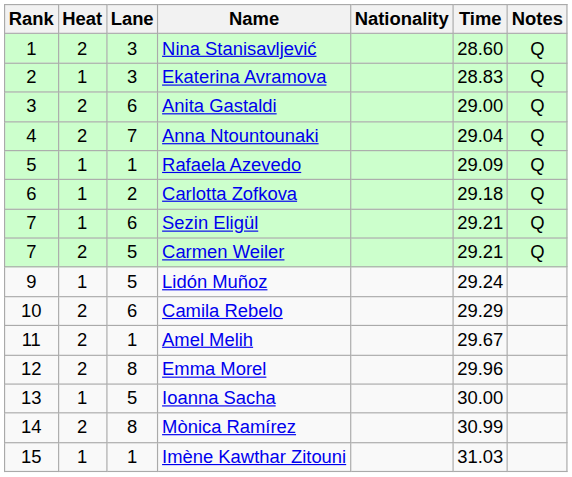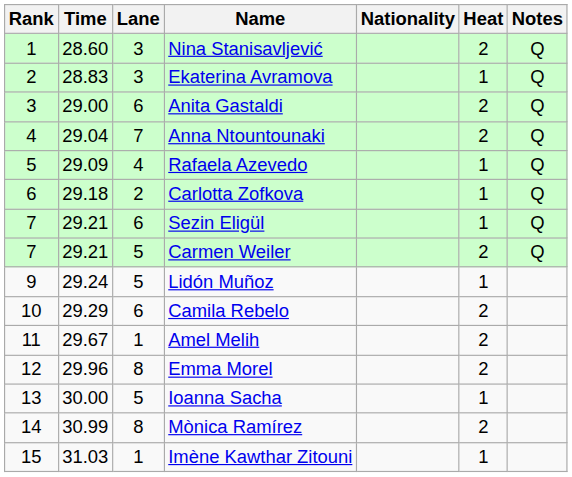 <table class="wikitable sortable" style="text-align:center">
 <tr>
 <th>Rank</th>
-<th>Heat</th>
+<th>Time</th>
 <th>Lane</th>
 <th>Name</th>
 <th>Nationality</th>
-<th>Time</th>
+<th>Heat</th>
 <th>Notes</th>
 </tr>
 <tr bgcolor=ccffcc>
 <td>1</td>
-<td>2</td>
+<td>28.60</td>
 <td>3</td>
 <td align=left><a href='#'>Nina Stanisavljević</a></td>
 <td align=left></td>
-<td>28.60</td>
+<td>2</td>
 <td>Q</td>
 </tr>
 <tr bgcolor=ccffcc>
 <td>2</td>
-<td>1</td>
+<td>28.83</td>
 <td>3</td>
 <td align=left><a href='#'>Ekaterina Avramova</a></td>
 <td align=left></td>
-<td>28.83</td>
+<td>1</td>
 <td>Q</td>
 </tr>
 <tr bgcolor=ccffcc>
 <td>3</td>
-<td>2</td>
+<td>29.00</td>
 <td>6</td>
 <td align=left><a href='#'>Anita Gastaldi</a></td>
 <td align=left></td>
-<td>29.00</td>
+<td>2</td>
 <td>Q</td>
 </tr>
 <tr bgcolor=ccffcc>
 <td>4</td>
-<td>2</td>
+<td>29.04</td>
 <td>7</td>
 <td align=left><a href='#'>Anna Ntountounaki</a></td>
 <td align=left></td>
-<td>29.04</td>
+<td>2</td>
 <td>Q</td>
 </tr>
 <tr bgcolor=ccffcc>
 <td>5</td>
-<td>1</td>
-<td>1</td>
+<td>29.09</td>
+<td>4</td>
 <td align=left><a href='#'>Rafaela Azevedo</a></td>
 <td align=left></td>
-<td>29.09</td>
+<td>1</td>
 <td>Q</td>
 </tr>
 <tr bgcolor=ccffcc>
 <td>6</td>
-<td>1</td>
+<td>29.18</td>
 <td>2</td>
 <td align=left><a href='#'>Carlotta Zofkova</a></td>
 <td align=left></td>
-<td>29.18</td>
+<td>1</td>
 <td>Q</td>
 </tr>
 <tr bgcolor=ccffcc>
 <td>7</td>
-<td>1</td>
+<td>29.21</td>
 <td>6</td>
 <td align=left><a href='#'>Sezin Eligül</a></td>
 <td align=left></td>
-<td>29.21</td>
+<td>1</td>
 <td>Q</td>
 </tr>
 <tr bgcolor=ccffcc>
 <td>7</td>
-<td>2</td>
+<td>29.21</td>
 <td>5</td>
 <td align=left><a href='#'>Carmen Weiler</a></td>
 <td align=left></td>
-<td>29.21</td>
+<td>2</td>
 <td>Q</td>
 </tr>
 <tr>
 <td>9</td>
-<td>1</td>
+<td>29.24</td>
 <td>5</td>
 <td align=left><a href='#'>Lidón Muñoz</a></td>
 <td align=left></td>
-<td>29.24</td>
+<td>1</td>
 <td></td>
 </tr>
 <tr>
 <td>10</td>
-<td>2</td>
+<td>29.29</td>
 <td>6</td>
 <td align=left><a href='#'>Camila Rebelo</a></td>
 <td align=left></td>
-<td>29.29</td>
+<td>2</td>
 <td></td>
 </tr>
 <tr>
 <td>11</td>
-<td>2</td>
+<td>29.67</td>
 <td>1</td>
 <td align=left><a href='#'>Amel Melih</a></td>
 <td align=left></td>
-<td>29.67</td>
+<td>2</td>
 <td></td>
 </tr>
 <tr>
 <td>12</td>
-<td>2</td>
+<td>29.96</td>
 <td>8</td>
 <td align=left><a href='#'>Emma Morel</a></td>
 <td align=left></td>
-<td>29.96</td>
+<td>2</td>
 <td></td>
 </tr>
 <tr>
 <td>13</td>
-<td>1</td>
+<td>30.00</td>
 <td>5</td>
 <td align=left><a href='#'>Ioanna Sacha</a></td>
 <td align=left></td>
-<td>30.00</td>
+<td>1</td>
 <td></td>
 </tr>
 <tr>
 <td>14</td>
-<td>2</td>
+<td>30.99</td>
 <td>8</td>
 <td align=left><a href='#'>Mònica Ramírez</a></td>
 <td align=left></td>
-<td>30.99</td>
+<td>2</td>
 <td></td>
 </tr>
 <tr>
 <td>15</td>
-<td>1</td>
+<td>31.03</td>
 <td>1</td>
 <td align=left><a href='#'>Imène Kawthar Zitouni</a></td>
 <td align=left></td>
-<td>31.03</td>
+<td>1</td>
 <td></td>
 </tr>
 </table>
